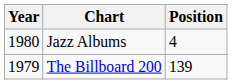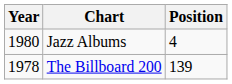 <table class="wikitable" border="1">
 <tr>
 <th>Year</th>
 <th>Chart</th>
 <th>Position</th>
 </tr>
 <tr>
 <td>1980</td>
 <td>Jazz Albums</td>
 <td>4</td>
 </tr>
 <tr>
-<td>1979</td>
+<td>1978</td>
 <td><a href='#'>The Billboard 200</a></td>
 <td>139</td>
 </tr>
 </table>
